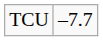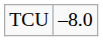 <table class="wikitable" style="border: none;">
 <tr align="center">
 </tr>
 <tr align="center">
 <td>TCU</td>
-<td>–7.7</td>
+<td>–8.0</td>
 </tr>
 </table>
